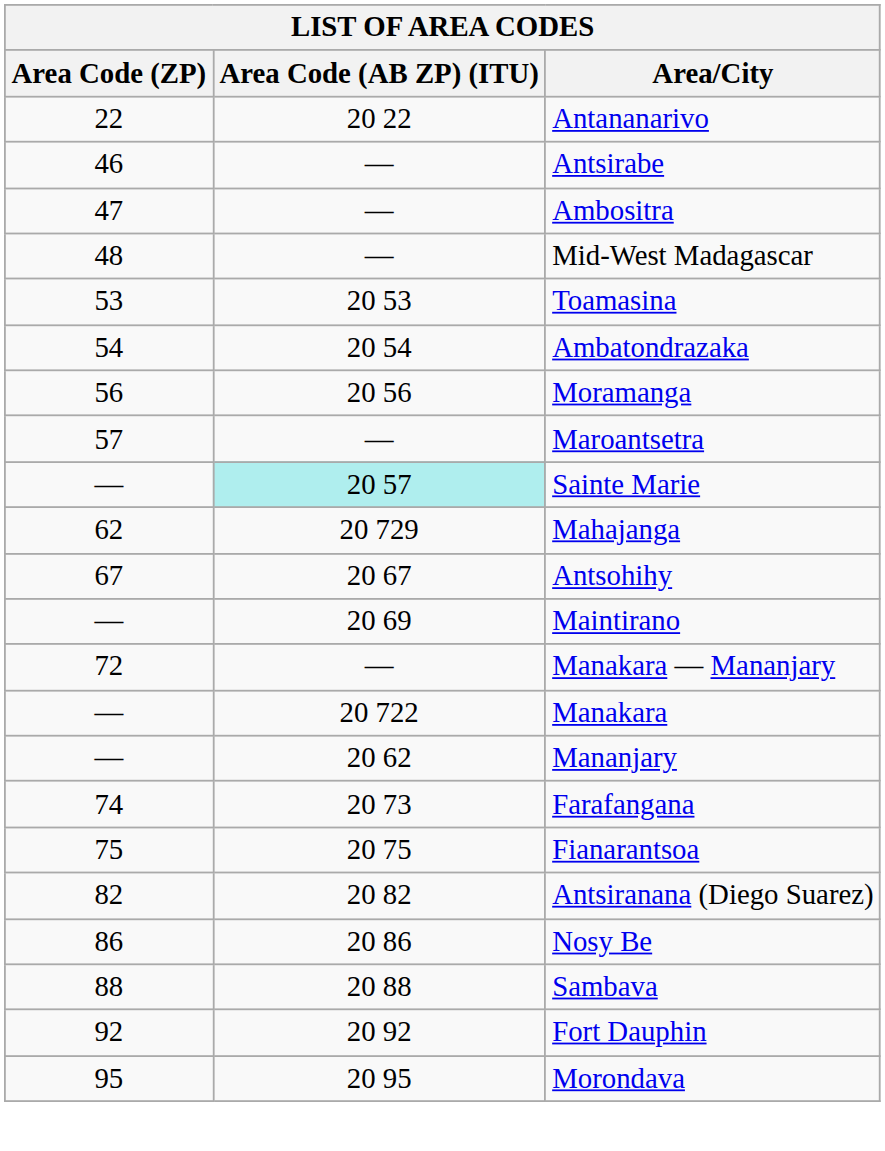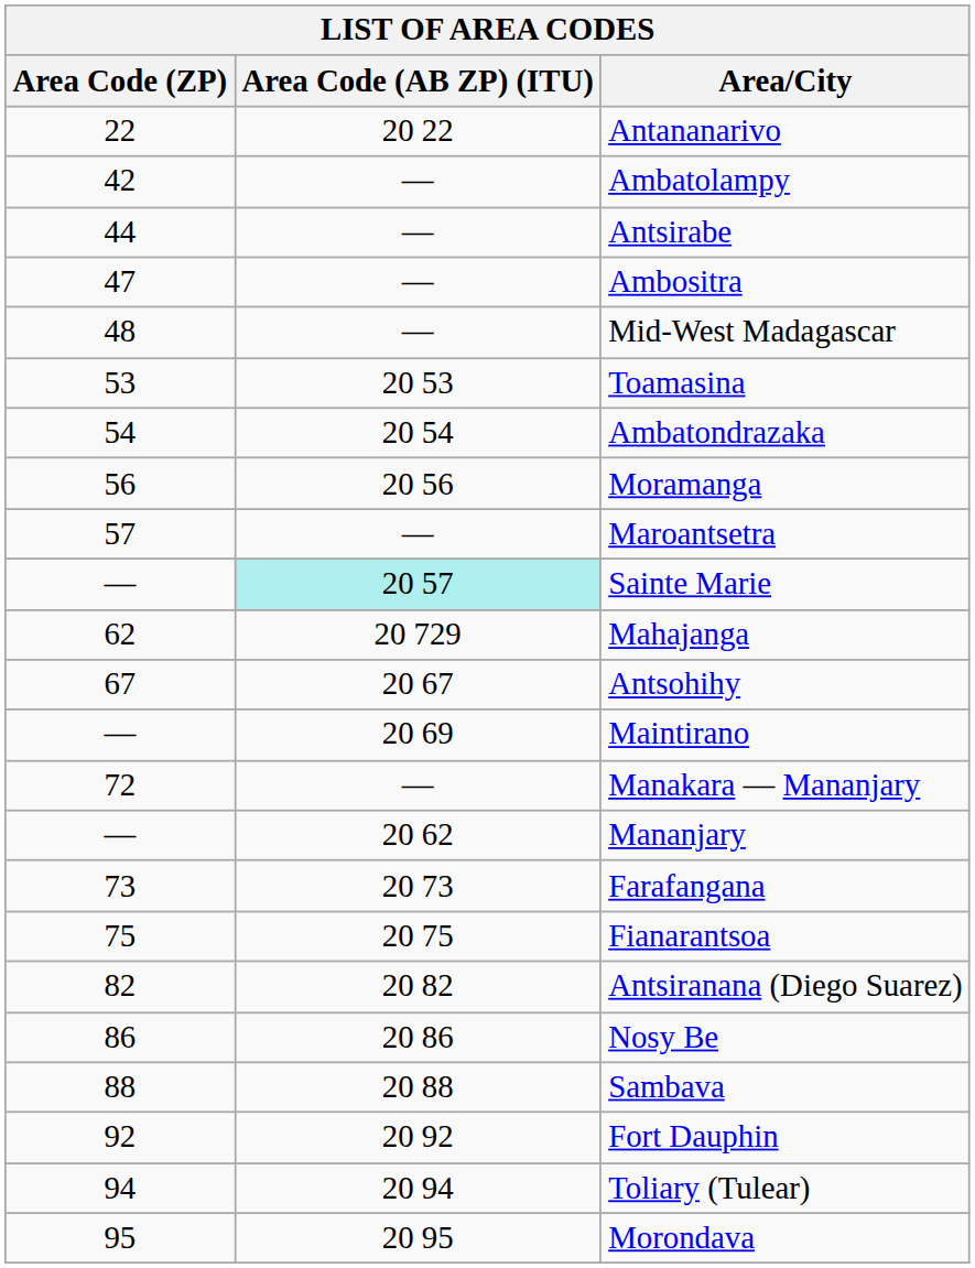 <table class="wikitable" border="1" style="text-align:center">
 <tr>
 <th colspan="3">LIST OF AREA CODES</th>
 </tr>
 <tr>
 <th>Area Code (ZP)</th>
 <th>Area Code (AB ZP) (ITU)</th>
 <th>Area/City</th>
 </tr>
 <tr>
 <td>22</td>
 <td>20 22</td>
 <td style="text-align:left"><a href='#'>Antananarivo</a></td>
 </tr>
 <tr>
-<td>46</td>
+<td>42</td>
+<td>—</td>
+<td style="text-align:left"><a href='#'>Ambatolampy</a></td>
+</tr>
+<tr>
+<td>44</td>
 <td>—</td>
 <td style="text-align:left"><a href='#'>Antsirabe</a></td>
 </tr>
 <tr>
 <td>47</td>
 <td>—</td>
 <td style="text-align:left"><a href='#'>Ambositra</a></td>
 </tr>
 <tr>
 <td>48</td>
 <td>—</td>
 <td style="text-align:left">Mid-West Madagascar</td>
 </tr>
 <tr>
 <td>53</td>
 <td>20 53</td>
 <td style="text-align:left"><a href='#'>Toamasina</a></td>
 </tr>
 <tr>
 <td>54</td>
 <td>20 54</td>
 <td style="text-align:left"><a href='#'>Ambatondrazaka</a></td>
 </tr>
 <tr>
 <td>56</td>
 <td>20 56</td>
 <td style="text-align:left"><a href='#'>Moramanga</a></td>
 </tr>
 <tr>
 <td>57</td>
 <td>—</td>
 <td style="text-align:left"><a href='#'>Maroantsetra</a></td>
 </tr>
 <tr>
 <td>—</td>
 <td style="background: paleturquoise;">20 57</td>
 <td style="text-align:left"><a href='#'>Sainte Marie</a></td>
 </tr>
 <tr>
 <td>62</td>
 <td>20 729</td>
 <td style="text-align:left"><a href='#'>Mahajanga</a></td>
 </tr>
 <tr>
 <td>67</td>
 <td>20 67</td>
 <td style="text-align:left"><a href='#'>Antsohihy</a></td>
 </tr>
 <tr>
 <td>—</td>
 <td>20 69</td>
 <td style="text-align:left"><a href='#'>Maintirano</a></td>
 </tr>
 <tr>
 <td>72</td>
 <td>—</td>
 <td style="text-align:left"><a href='#'>Manakara</a> — <a href='#'>Mananjary</a></td>
 </tr>
 <tr>
 <td>—</td>
-<td>20 722</td>
-<td style="text-align:left"><a href='#'>Manakara</a></td>
-</tr>
-<tr>
-<td>—</td>
 <td>20 62</td>
 <td style="text-align:left"><a href='#'>Mananjary</a></td>
 </tr>
 <tr>
-<td>74</td>
+<td>73</td>
 <td>20 73</td>
 <td style="text-align:left"><a href='#'>Farafangana</a></td>
 </tr>
 <tr>
 <td>75</td>
 <td>20 75</td>
 <td style="text-align:left"><a href='#'>Fianarantsoa</a></td>
 </tr>
 <tr>
 <td>82</td>
 <td>20 82</td>
 <td style="text-align:left"><a href='#'>Antsiranana</a> (Diego Suarez)</td>
 </tr>
 <tr>
 <td>86</td>
 <td>20 86</td>
 <td style="text-align:left"><a href='#'>Nosy Be</a></td>
 </tr>
 <tr>
 <td>88</td>
 <td>20 88</td>
 <td style="text-align:left"><a href='#'>Sambava</a></td>
 </tr>
 <tr>
 <td>92</td>
 <td>20 92</td>
 <td style="text-align:left"><a href='#'>Fort Dauphin</a></td>
 </tr>
 <tr>
+<td>94</td>
+<td>20 94</td>
+<td style="text-align:left"><a href='#'>Toliary</a> (Tulear)</td>
+</tr>
+<tr>
 <td>95</td>
 <td>20 95</td>
 <td style="text-align:left"><a href='#'>Morondava</a></td>
 </tr>
 </table>
